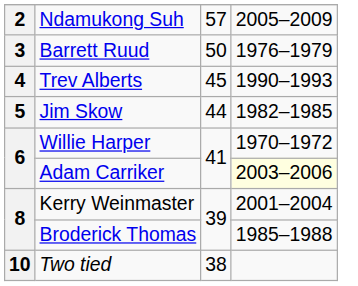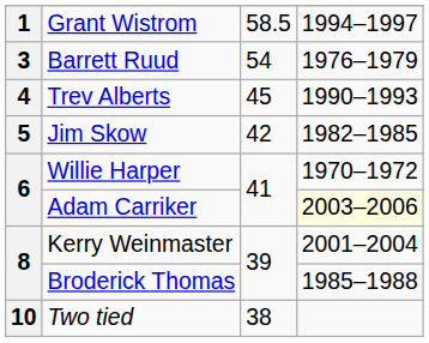 <table class=wikitable>
 <tr>
 </tr>
 <tr>
-<th>2</th>
-<td><a href='#'>Ndamukong Suh</a></td>
-<td>57</td>
-<td>2005–2009</td>
+<th>1</th>
+<td><a href='#'>Grant Wistrom</a></td>
+<td>58.5</td>
+<td>1994–1997</td>
 </tr>
 <tr>
 <th>3</th>
 <td><a href='#'>Barrett Ruud</a></td>
-<td>50</td>
+<td>54</td>
 <td>1976–1979</td>
 </tr>
 <tr>
 <th>4</th>
 <td><a href='#'>Trev Alberts</a></td>
 <td>45</td>
 <td>1990–1993</td>
 </tr>
 <tr>
 <th>5</th>
 <td><a href='#'>Jim Skow</a></td>
-<td>44</td>
+<td>42</td>
 <td>1982–1985</td>
 </tr>
 <tr>
 <th rowspan=2>6</th>
 <td><a href='#'>Willie Harper</a></td>
 <td rowspan=2>41</td>
 <td>1970–1972</td>
 </tr>
 <tr>
 <td><a href='#'>Adam Carriker</a></td>
 <td style="background: lightyellow;">2003–2006</td>
 </tr>
 <tr>
 <th rowspan=2>8</th>
 <td>Kerry Weinmaster</td>
 <td rowspan=2>39</td>
 <td>2001–2004</td>
 </tr>
 <tr>
 <td><a href='#'>Broderick Thomas</a></td>
 <td>1985–1988</td>
 </tr>
 <tr>
 <th>10</th>
 <td><em>Two tied</em></td>
 <td>38</td>
 </tr>
 </table>
